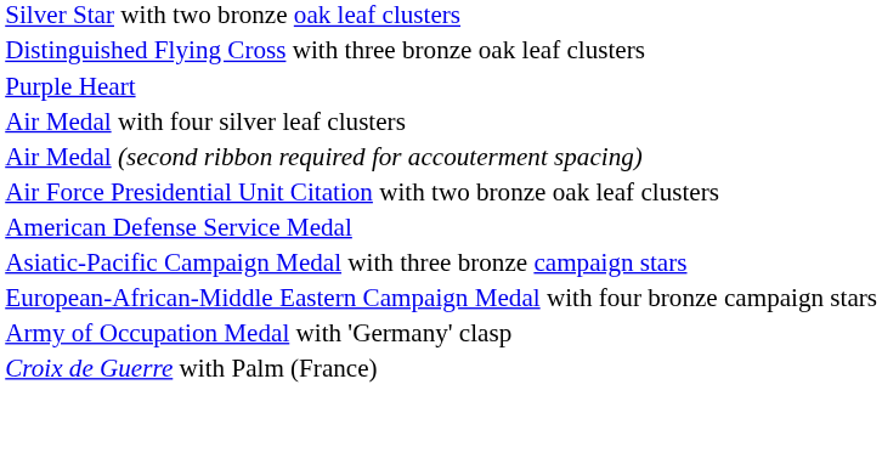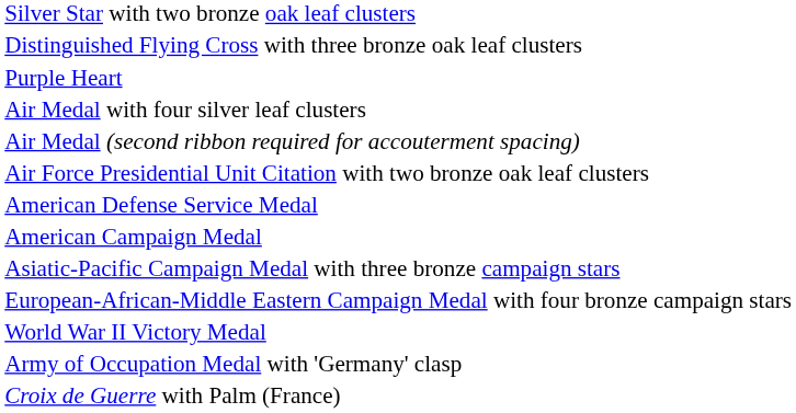 <table>
 <tr>
 <td></td>
 <td><a href='#'>Silver Star</a> with two bronze <a href='#'>oak leaf clusters</a></td>
 </tr>
 <tr>
 <td></td>
 <td><a href='#'>Distinguished Flying Cross</a> with three bronze oak leaf clusters</td>
 </tr>
 <tr>
 <td></td>
 <td><a href='#'>Purple Heart</a></td>
 </tr>
 <tr>
 <td></td>
 <td><a href='#'>Air Medal</a> with four silver leaf clusters</td>
 </tr>
 <tr>
 <td></td>
 <td><a href='#'>Air Medal</a>  <em>(second ribbon required for accouterment spacing)</em></td>
 </tr>
 <tr>
 <td></td>
 <td><a href='#'>Air Force Presidential Unit Citation</a> with two bronze oak leaf clusters</td>
 </tr>
 <tr>
 <td></td>
 <td><a href='#'>American Defense Service Medal</a></td>
 </tr>
 <tr>
 <td></td>
+<td><a href='#'>American Campaign Medal</a></td>
+</tr>
+<tr>
+<td></td>
 <td><a href='#'>Asiatic-Pacific Campaign Medal</a> with three bronze <a href='#'>campaign stars</a></td>
 </tr>
 <tr>
 <td></td>
 <td><a href='#'>European-African-Middle Eastern Campaign Medal</a> with four bronze campaign stars</td>
+</tr>
+<tr>
+<td></td>
+<td><a href='#'>World War II Victory Medal</a></td>
 </tr>
 <tr>
 <td></td>
 <td><a href='#'>Army of Occupation Medal</a> with 'Germany' clasp</td>
 </tr>
 <tr>
 <td></td>
 <td><em><a href='#'>Croix de Guerre</a></em> with Palm (France)</td>
 </tr>
 </table>
